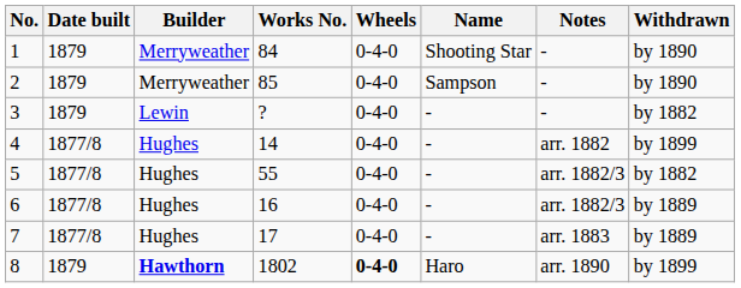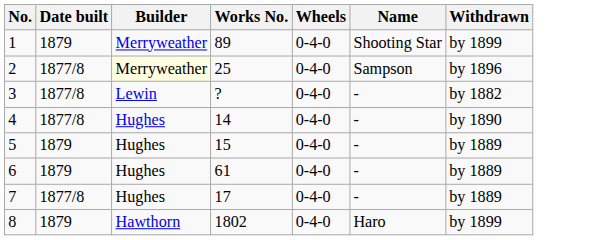 <table class="wikitable">
 <tr>
 <th>No.</th>
 <th>Date built</th>
 <th>Builder</th>
 <th>Works No.</th>
 <th>Wheels</th>
 <th>Name</th>
-<th>Notes</th>
 <th>Withdrawn</th>
 </tr>
 <tr>
 <td>1</td>
 <td>1879</td>
 <td><a href='#'>Merryweather</a></td>
-<td>84</td>
+<td>89</td>
 <td>0-4-0</td>
 <td>Shooting Star</td>
-<td>-</td>
-<td>by 1890</td>
+<td>by 1899</td>
 </tr>
 <tr>
 <td>2</td>
-<td>1879</td>
-<td>Merryweather</td>
-<td>85</td>
+<td>1877/8</td>
+<td style="background: lightyellow;">Merryweather</td>
+<td>25</td>
 <td>0-4-0</td>
 <td>Sampson</td>
-<td>-</td>
-<td>by 1890</td>
+<td>by 1896</td>
 </tr>
 <tr>
 <td>3</td>
-<td>1879</td>
+<td>1877/8</td>
 <td><a href='#'>Lewin</a></td>
 <td>?</td>
 <td>0-4-0</td>
-<td>-</td>
 <td>-</td>
 <td>by 1882</td>
 </tr>
 <tr>
 <td>4</td>
 <td>1877/8</td>
 <td><a href='#'>Hughes</a></td>
 <td>14</td>
 <td>0-4-0</td>
 <td>-</td>
-<td>arr. 1882</td>
-<td>by 1899</td>
+<td>by 1890</td>
 </tr>
 <tr>
 <td>5</td>
-<td>1877/8</td>
+<td>1879</td>
 <td>Hughes</td>
-<td>55</td>
+<td>15</td>
 <td>0-4-0</td>
 <td>-</td>
-<td>arr. 1882/3</td>
-<td>by 1882</td>
+<td>by 1889</td>
 </tr>
 <tr>
 <td>6</td>
-<td>1877/8</td>
+<td>1879</td>
 <td>Hughes</td>
-<td>16</td>
+<td>61</td>
 <td>0-4-0</td>
 <td>-</td>
-<td>arr. 1882/3</td>
 <td>by 1889</td>
 </tr>
 <tr>
 <td>7</td>
 <td>1877/8</td>
 <td>Hughes</td>
 <td>17</td>
 <td>0-4-0</td>
 <td>-</td>
-<td>arr. 1883</td>
 <td>by 1889</td>
 </tr>
 <tr>
 <td>8</td>
 <td>1879</td>
-<td><strong><a href='#'>Hawthorn</a></strong></td>
+<td><a href='#'>Hawthorn</a></td>
 <td>1802</td>
-<td><strong>0-4-0</strong></td>
+<td>0-4-0</td>
 <td>Haro</td>
-<td>arr. 1890</td>
 <td>by 1899</td>
 </tr>
 </table>
